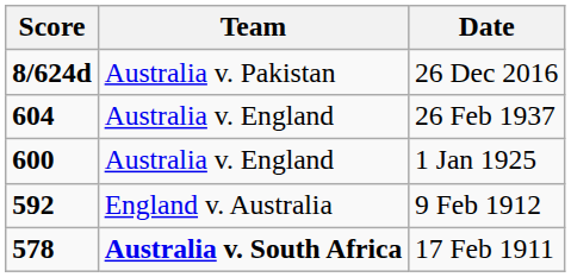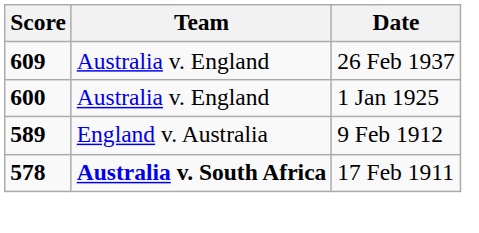 <table class="wikitable">
 <tr>
 <th>Score</th>
 <th>Team</th>
 <th>Date</th>
 </tr>
 <tr>
-<td><strong>8/624d</strong></td>
-<td> <a href='#'>Australia</a> v. Pakistan</td>
-<td>26 Dec 2016</td>
-</tr>
-<tr>
-<td><strong>604</strong></td>
+<td><strong>609</strong></td>
 <td> <a href='#'>Australia</a> v. England</td>
 <td>26 Feb 1937</td>
 </tr>
 <tr>
 <td><strong>600</strong></td>
 <td> <a href='#'>Australia</a> v. England</td>
 <td>1 Jan 1925</td>
 </tr>
 <tr>
-<td><strong>592</strong></td>
+<td><strong>589</strong></td>
 <td> <a href='#'>England</a> v. Australia</td>
 <td>9 Feb 1912</td>
 </tr>
 <tr>
 <td><strong>578</strong></td>
 <td><strong> <a href='#'>Australia</a> v. South Africa</strong></td>
 <td>17 Feb 1911</td>
 </tr>
 </table>
